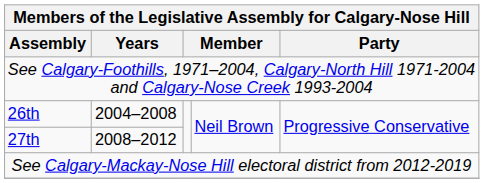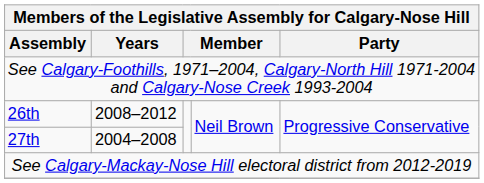 <table class="wikitable" align=right>
 <tr>
 <th colspan=5>Members of the Legislative Assembly for Calgary-Nose Hill</th>
 </tr>
 <tr>
 <th>Assembly</th>
 <th>Years</th>
 <th colspan="2">Member</th>
 <th>Party</th>
 </tr>
 <tr>
 <td align="center" colspan=5><em>See <a href='#'>Calgary-Foothills</a>, 1971–2004, <a href='#'>Calgary-North Hill</a> 1971-2004<br>and <a href='#'>Calgary-Nose Creek</a> 1993-2004</em></td>
 </tr>
 <tr>
 <td><a href='#'>26th</a></td>
-<td>2004–2008</td>
+<td>2008–2012</td>
 <td rowspan=2 ></td>
 <td rowspan=2><a href='#'>Neil Brown</a></td>
 <td rowspan=2><a href='#'>Progressive Conservative</a></td>
 </tr>
 <tr>
 <td><a href='#'>27th</a></td>
-<td>2008–2012</td>
+<td>2004–2008</td>
 </tr>
 <tr>
 <td align="center" colspan=5><em>See <a href='#'>Calgary-Mackay-Nose Hill</a> electoral district from 2012-2019</em></td>
 </tr>
 <tr>
 </tr>
 </table>
